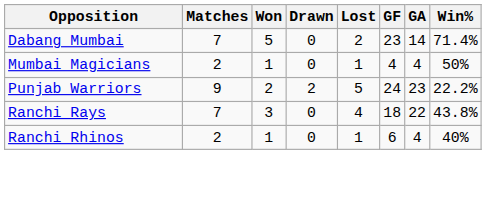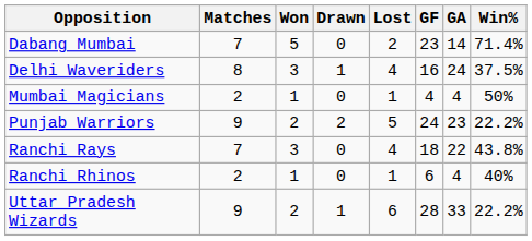 <table class="wikitable sortable" style="text-align:center">
 <tr>
 <th width=150>Opposition</th>
 <th width=10>Matches</th>
 <th width=10>Won</th>
 <th width=10>Drawn</th>
 <th width=10>Lost</th>
 <th width=10>GF</th>
 <th width=10>GA</th>
 <th width=10>Win%</th>
 </tr>
 <tr>
 <td align=left><a href='#'>Dabang Mumbai</a></td>
 <td>7</td>
 <td>5</td>
 <td>0</td>
 <td>2</td>
 <td>23</td>
 <td>14</td>
 <td>71.4%</td>
+</tr>
+<tr>
+<td align=left><a href='#'>Delhi Waveriders</a></td>
+<td>8</td>
+<td>3</td>
+<td>1</td>
+<td>4</td>
+<td>16</td>
+<td>24</td>
+<td>37.5%</td>
 </tr>
 <tr>
 <td align=left><a href='#'>Mumbai Magicians</a></td>
 <td>2</td>
 <td>1</td>
 <td>0</td>
 <td>1</td>
 <td>4</td>
 <td>4</td>
 <td>50%</td>
 </tr>
 <tr>
 <td align=left><a href='#'>Punjab Warriors</a></td>
 <td>9</td>
 <td>2</td>
 <td>2</td>
 <td>5</td>
 <td>24</td>
 <td>23</td>
 <td>22.2%</td>
 </tr>
 <tr>
 <td align=left><a href='#'>Ranchi Rays</a></td>
 <td>7</td>
 <td>3</td>
 <td>0</td>
 <td>4</td>
 <td>18</td>
 <td>22</td>
 <td>43.8%</td>
 </tr>
 <tr>
 <td align=left><a href='#'>Ranchi Rhinos</a></td>
 <td>2</td>
 <td>1</td>
 <td>0</td>
 <td>1</td>
 <td>6</td>
 <td>4</td>
 <td>40%</td>
 </tr>
+<tr>
+<td align=left><a href='#'>Uttar Pradesh Wizards</a></td>
+<td>9</td>
+<td>2</td>
+<td>1</td>
+<td>6</td>
+<td>28</td>
+<td>33</td>
+<td>22.2%</td>
+</tr>
 </table>
